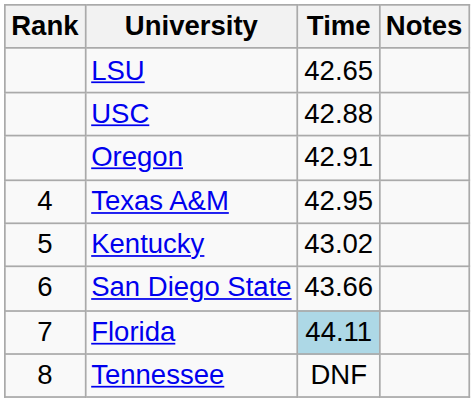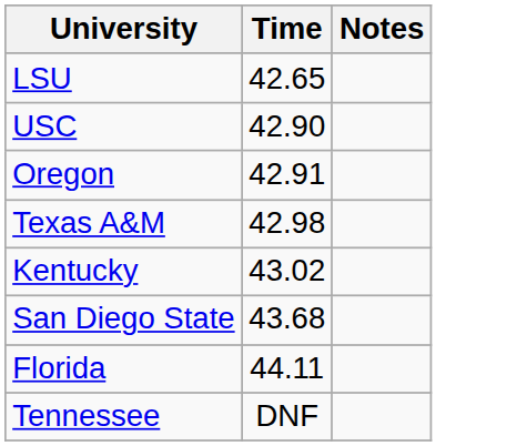 <table class="wikitable sortable" style="text-align:center">
 <tr>
-<th>Rank</th>
 <th>University</th>
 <th>Time</th>
 <th>Notes</th>
 </tr>
 <tr>
-<td></td>
 <td align=left><a href='#'>LSU</a></td>
 <td>42.65</td>
 <td></td>
 </tr>
 <tr>
-<td></td>
 <td align=left><a href='#'>USC</a></td>
-<td>42.88</td>
+<td>42.90</td>
 <td></td>
 </tr>
 <tr>
-<td></td>
 <td align=left><a href='#'>Oregon</a></td>
 <td>42.91</td>
 <td></td>
 </tr>
 <tr>
-<td>4</td>
 <td align=left><a href='#'>Texas A&M</a></td>
-<td>42.95</td>
+<td>42.98</td>
 <td></td>
 </tr>
 <tr>
-<td>5</td>
 <td align=left><a href='#'>Kentucky</a></td>
 <td>43.02</td>
 <td></td>
 </tr>
 <tr>
-<td>6</td>
 <td align=left><a href='#'>San Diego State</a></td>
-<td>43.66</td>
+<td>43.68</td>
 <td></td>
 </tr>
 <tr>
-<td>7</td>
 <td align=left><a href='#'>Florida</a></td>
-<td style="background: lightblue;">44.11</td>
+<td>44.11</td>
 <td></td>
 </tr>
 <tr>
-<td>8</td>
 <td align=left><a href='#'>Tennessee</a></td>
 <td>DNF</td>
 <td></td>
 </tr>
 </table>
